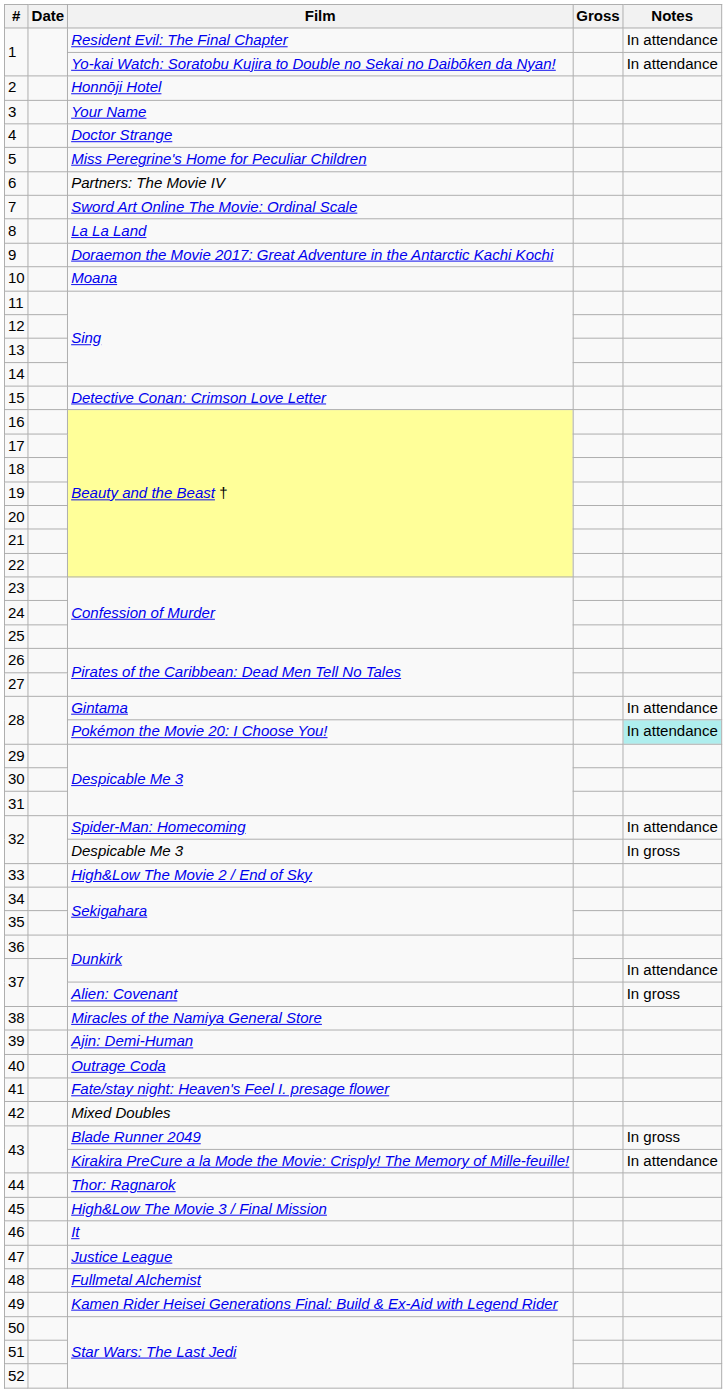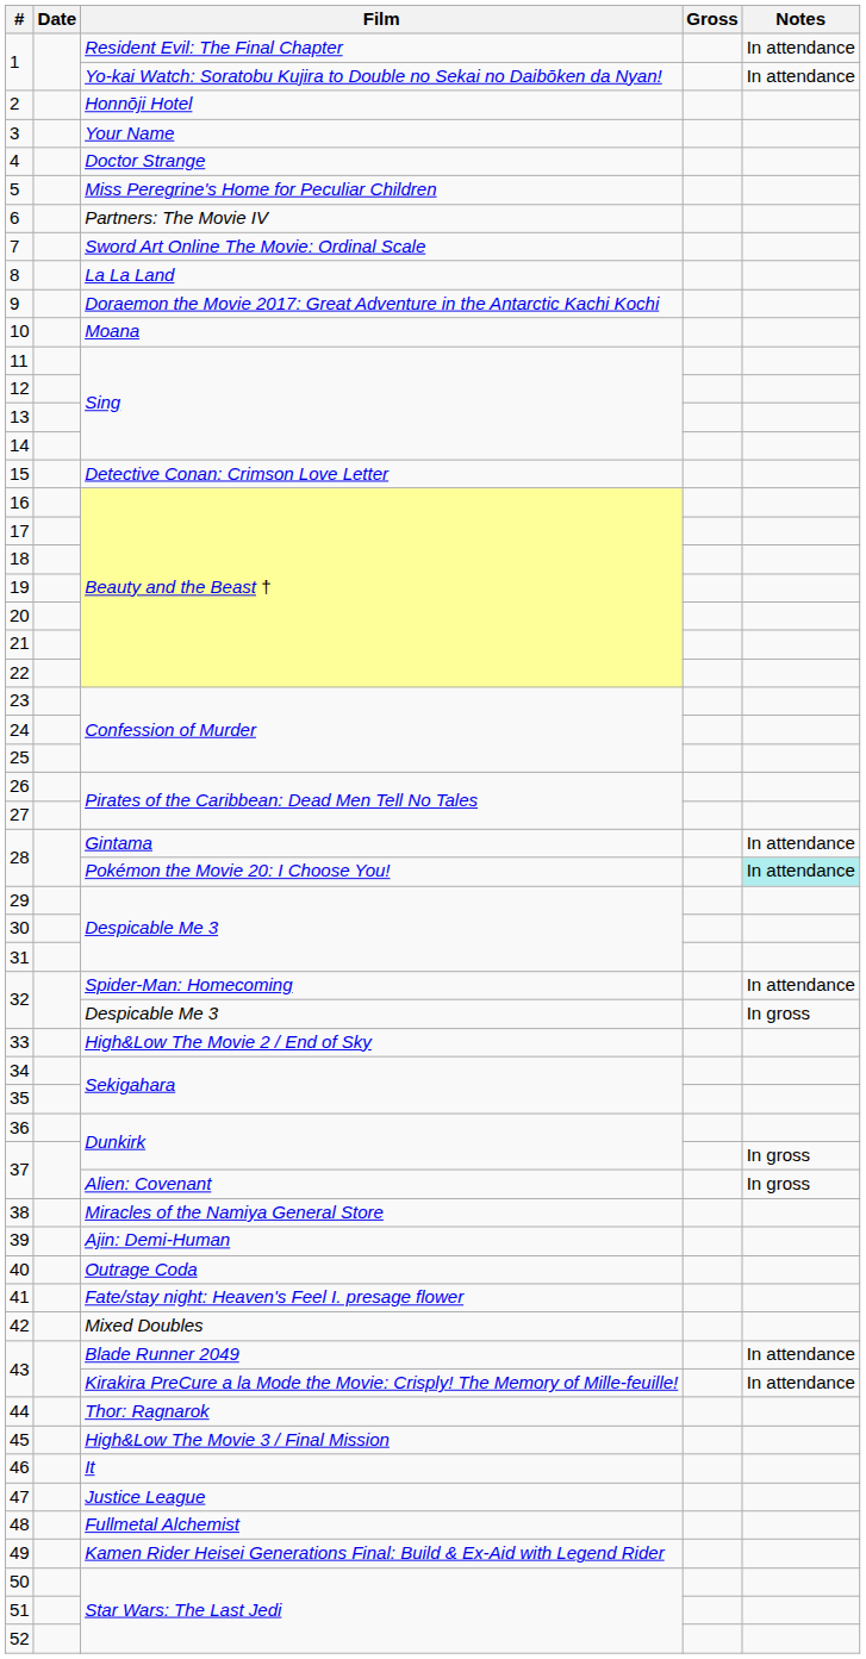 <table class="wikitable sortable">
 <tr>
 <th>#</th>
 <th>Date</th>
 <th>Film</th>
 <th>Gross</th>
 <th>Notes</th>
 </tr>
 <tr>
 <td rowspan="2">1</td>
 <td rowspan="2"></td>
 <td><em><a href='#'>Resident Evil: The Final Chapter</a></em></td>
 <td></td>
 <td>In attendance</td>
 </tr>
 <tr>
 <td><em><a href='#'>Yo-kai Watch: Soratobu Kujira to Double no Sekai no Daibōken da Nyan!</a></em></td>
 <td></td>
 <td>In attendance</td>
 </tr>
 <tr>
 <td>2</td>
 <td></td>
 <td><em><a href='#'>Honnōji Hotel</a></em></td>
 <td></td>
 <td></td>
 </tr>
 <tr>
 <td>3</td>
 <td></td>
 <td><em><a href='#'>Your Name</a></em></td>
 <td></td>
 <td></td>
 </tr>
 <tr>
 <td>4</td>
 <td></td>
 <td><em><a href='#'>Doctor Strange</a></em></td>
 <td></td>
 <td></td>
 </tr>
 <tr>
 <td>5</td>
 <td></td>
 <td><em><a href='#'>Miss Peregrine's Home for Peculiar Children</a></em></td>
 <td></td>
 <td></td>
 </tr>
 <tr>
 <td>6</td>
 <td></td>
 <td><em>Partners: The Movie IV</em></td>
 <td></td>
 <td></td>
 </tr>
 <tr>
 <td>7</td>
 <td></td>
 <td><em><a href='#'>Sword Art Online The Movie: Ordinal Scale</a></em></td>
 <td></td>
 <td></td>
 </tr>
 <tr>
 <td>8</td>
 <td></td>
 <td><em><a href='#'>La La Land</a></em></td>
 <td></td>
 <td></td>
 </tr>
 <tr>
 <td>9</td>
 <td></td>
 <td><em><a href='#'>Doraemon the Movie 2017: Great Adventure in the Antarctic Kachi Kochi</a></em></td>
 <td></td>
 <td></td>
 </tr>
 <tr>
 <td>10</td>
 <td></td>
 <td><em><a href='#'>Moana</a></em></td>
 <td></td>
 <td></td>
 </tr>
 <tr>
 <td>11</td>
 <td></td>
 <td rowspan="4"><em><a href='#'>Sing</a></em></td>
 <td></td>
 <td></td>
 </tr>
 <tr>
 <td>12</td>
 <td></td>
 <td></td>
 <td></td>
 </tr>
 <tr>
 <td>13</td>
 <td></td>
 <td></td>
 <td></td>
 </tr>
 <tr>
 <td>14</td>
 <td></td>
 <td></td>
 <td></td>
 </tr>
 <tr>
 <td>15</td>
 <td></td>
 <td><em><a href='#'>Detective Conan: Crimson Love Letter</a></em></td>
 <td></td>
 <td></td>
 </tr>
 <tr>
 <td>16</td>
 <td></td>
 <td rowspan="7" style="background-color:#FFFF99"><em><a href='#'>Beauty and the Beast</a></em> †</td>
 <td></td>
 <td></td>
 </tr>
 <tr>
 <td>17</td>
 <td></td>
 <td></td>
 <td></td>
 </tr>
 <tr>
 <td>18</td>
 <td></td>
 <td></td>
 <td></td>
 </tr>
 <tr>
 <td>19</td>
 <td></td>
 <td></td>
 <td></td>
 </tr>
 <tr>
 <td>20</td>
 <td></td>
 <td></td>
 <td></td>
 </tr>
 <tr>
 <td>21</td>
 <td></td>
 <td></td>
 <td></td>
 </tr>
 <tr>
 <td>22</td>
 <td></td>
 <td></td>
 <td></td>
 </tr>
 <tr>
 <td>23</td>
 <td></td>
 <td rowspan="3"><em><a href='#'>Confession of Murder</a></em></td>
 <td></td>
 <td></td>
 </tr>
 <tr>
 <td>24</td>
 <td></td>
 <td></td>
 <td></td>
 </tr>
 <tr>
 <td>25</td>
 <td></td>
 <td></td>
 <td></td>
 </tr>
 <tr>
 <td>26</td>
 <td></td>
 <td rowspan="2"><em><a href='#'>Pirates of the Caribbean: Dead Men Tell No Tales</a></em></td>
 <td></td>
 <td></td>
 </tr>
 <tr>
 <td>27</td>
 <td></td>
 <td></td>
 <td></td>
 </tr>
 <tr>
 <td rowspan="2">28</td>
 <td rowspan="2"></td>
 <td><em><a href='#'>Gintama</a></em></td>
 <td></td>
 <td>In attendance</td>
 </tr>
 <tr>
 <td><em><a href='#'>Pokémon the Movie 20: I Choose You!</a></em></td>
 <td></td>
 <td style="background: paleturquoise;">In attendance</td>
 </tr>
 <tr>
 <td>29</td>
 <td></td>
 <td rowspan="3"><em><a href='#'>Despicable Me 3</a></em></td>
 <td></td>
 <td></td>
 </tr>
 <tr>
 <td>30</td>
 <td></td>
 <td></td>
 <td></td>
 </tr>
 <tr>
 <td>31</td>
 <td></td>
 <td></td>
 <td></td>
 </tr>
 <tr>
 <td rowspan="2">32</td>
 <td rowspan="2"></td>
 <td><em><a href='#'>Spider-Man: Homecoming</a></em></td>
 <td></td>
 <td>In attendance</td>
 </tr>
 <tr>
 <td><em>Despicable Me 3</em></td>
 <td></td>
 <td>In gross</td>
 </tr>
 <tr>
 <td>33</td>
 <td></td>
 <td><em><a href='#'>High&Low The Movie 2 / End of Sky</a></em></td>
 <td></td>
 <td></td>
 </tr>
 <tr>
 <td>34</td>
 <td></td>
 <td rowspan="2"><em><a href='#'>Sekigahara</a></em></td>
 <td></td>
 <td></td>
 </tr>
 <tr>
 <td>35</td>
 <td></td>
 <td></td>
 <td></td>
 </tr>
 <tr>
 <td>36</td>
 <td></td>
 <td rowspan="2"><em><a href='#'>Dunkirk</a></em></td>
 <td></td>
 <td></td>
 </tr>
 <tr>
 <td rowspan="2">37</td>
 <td rowspan="2"></td>
 <td></td>
-<td>In attendance</td>
+<td>In gross</td>
 </tr>
 <tr>
 <td><em><a href='#'>Alien: Covenant</a></em></td>
 <td></td>
 <td>In gross</td>
 </tr>
 <tr>
 <td>38</td>
 <td></td>
 <td><em><a href='#'>Miracles of the Namiya General Store</a></em></td>
 <td></td>
 <td></td>
 </tr>
 <tr>
 <td>39</td>
 <td></td>
 <td><em><a href='#'>Ajin: Demi-Human</a></em></td>
 <td></td>
 <td></td>
 </tr>
 <tr>
 <td>40</td>
 <td></td>
 <td><em><a href='#'>Outrage Coda</a></em></td>
 <td></td>
 <td></td>
 </tr>
 <tr>
 <td>41</td>
 <td></td>
 <td><em><a href='#'>Fate/stay night: Heaven's Feel I. presage flower</a></em></td>
 <td></td>
 <td></td>
 </tr>
 <tr>
 <td>42</td>
 <td></td>
 <td><em>Mixed Doubles</em></td>
 <td></td>
 <td></td>
 </tr>
 <tr>
 <td rowspan="2">43</td>
 <td rowspan="2"></td>
 <td><em><a href='#'>Blade Runner 2049</a></em></td>
 <td></td>
-<td>In gross</td>
+<td>In attendance</td>
 </tr>
 <tr>
 <td><em><a href='#'>Kirakira PreCure a la Mode the Movie: Crisply! The Memory of Mille-feuille!</a></em></td>
 <td></td>
 <td>In attendance</td>
 </tr>
 <tr>
 <td>44</td>
 <td></td>
 <td><em><a href='#'>Thor: Ragnarok</a></em></td>
 <td></td>
 <td></td>
 </tr>
 <tr>
 <td>45</td>
 <td></td>
 <td><em><a href='#'>High&Low The Movie 3 / Final Mission</a></em></td>
 <td></td>
 <td></td>
 </tr>
 <tr>
 <td>46</td>
 <td></td>
 <td><em><a href='#'>It</a></em></td>
 <td></td>
 <td></td>
 </tr>
 <tr>
 <td>47</td>
 <td></td>
 <td><em><a href='#'>Justice League</a></em></td>
 <td></td>
 <td></td>
 </tr>
 <tr>
 <td>48</td>
 <td></td>
 <td><em><a href='#'>Fullmetal Alchemist</a></em></td>
 <td></td>
 <td></td>
 </tr>
 <tr>
 <td>49</td>
 <td></td>
 <td><em><a href='#'>Kamen Rider Heisei Generations Final: Build & Ex-Aid with Legend Rider</a></em></td>
 <td></td>
 <td></td>
 </tr>
 <tr>
 <td>50</td>
 <td></td>
 <td rowspan="3"><em><a href='#'>Star Wars: The Last Jedi</a></em></td>
 <td></td>
 <td></td>
 </tr>
 <tr>
 <td>51</td>
 <td></td>
 <td></td>
 <td></td>
 </tr>
 <tr>
 <td>52</td>
 <td></td>
 <td></td>
 <td></td>
 </tr>
 </table>
